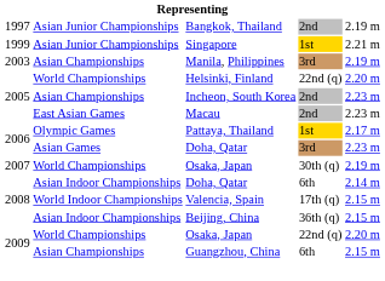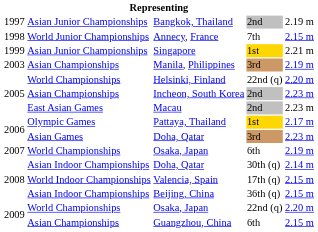 <table>
 <tr>
 <th colspan="5">Representing </th>
 </tr>
 <tr>
 <td>1997</td>
 <td><a href='#'>Asian Junior Championships</a></td>
 <td><a href='#'>Bangkok, Thailand</a></td>
 <td bgcolor=silver>2nd</td>
 <td>2.19 m</td>
+</tr>
+<tr>
+<td>1998</td>
+<td><a href='#'>World Junior Championships</a></td>
+<td><a href='#'>Annecy</a>, <a href='#'>France</a></td>
+<td>7th</td>
+<td><a href='#'>2.15 m</a></td>
 </tr>
 <tr>
 <td>1999</td>
 <td><a href='#'>Asian Junior Championships</a></td>
 <td><a href='#'>Singapore</a></td>
 <td bgcolor=gold>1st</td>
 <td>2.21 m</td>
 </tr>
 <tr>
 <td>2003</td>
 <td><a href='#'>Asian Championships</a></td>
 <td><a href='#'>Manila</a>, <a href='#'>Philippines</a></td>
 <td bgcolor="cc9966">3rd</td>
 <td><a href='#'>2.19 m</a></td>
 </tr>
 <tr>
 <td rowspan=3>2005</td>
 <td><a href='#'>World Championships</a></td>
 <td><a href='#'>Helsinki, Finland</a></td>
 <td>22nd (q)</td>
 <td><a href='#'>2.20 m</a></td>
 </tr>
 <tr>
 <td><a href='#'>Asian Championships</a></td>
 <td><a href='#'>Incheon, South Korea</a></td>
 <td bgcolor="silver">2nd</td>
 <td><a href='#'>2.23 m</a></td>
 </tr>
 <tr>
 <td><a href='#'>East Asian Games</a></td>
 <td><a href='#'>Macau</a></td>
 <td bgcolor="silver">2nd</td>
 <td>2.23 m</td>
 </tr>
 <tr>
 <td rowspan=2>2006</td>
 <td><a href='#'>Olympic Games</a></td>
 <td><a href='#'>Pattaya, Thailand</a></td>
 <td bgcolor="gold">1st</td>
 <td><a href='#'>2.17 m</a></td>
 </tr>
 <tr>
 <td><a href='#'>Asian Games</a></td>
 <td><a href='#'>Doha, Qatar</a></td>
 <td bgcolor="cc9966">3rd</td>
 <td><a href='#'>2.23 m</a></td>
 </tr>
 <tr>
 <td>2007</td>
 <td><a href='#'>World Championships</a></td>
 <td><a href='#'>Osaka, Japan</a></td>
-<td>30th (q)</td>
+<td>6th</td>
 <td><a href='#'>2.19 m</a></td>
 </tr>
 <tr>
 <td rowspan=3>2008</td>
 <td><a href='#'>Asian Indoor Championships</a></td>
 <td><a href='#'>Doha, Qatar</a></td>
-<td>6th</td>
+<td>30th (q)</td>
 <td><a href='#'>2.14 m</a></td>
 </tr>
 <tr>
 <td><a href='#'>World Indoor Championships</a></td>
 <td><a href='#'>Valencia, Spain</a></td>
 <td>17th (q)</td>
 <td><a href='#'>2.15 m</a></td>
 </tr>
 <tr>
 <td><a href='#'>Asian Indoor Championships</a></td>
 <td><a href='#'>Beijing, China</a></td>
 <td>36th (q)</td>
 <td><a href='#'>2.15 m</a></td>
 </tr>
 <tr>
 <td rowspan=2>2009</td>
 <td><a href='#'>World Championships</a></td>
 <td><a href='#'>Osaka, Japan</a></td>
 <td>22nd (q)</td>
 <td><a href='#'>2.20 m</a></td>
 </tr>
 <tr>
 <td><a href='#'>Asian Championships</a></td>
 <td><a href='#'>Guangzhou, China</a></td>
 <td>6th</td>
 <td><a href='#'>2.15 m</a></td>
 </tr>
 </table>
